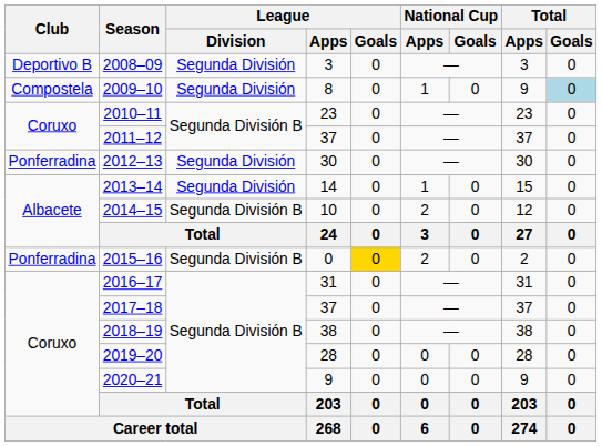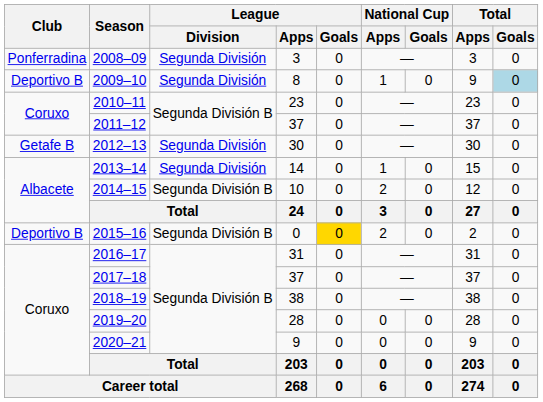 <table class="wikitable" style="text-align:center">
 <tr>
 <th rowspan="2">Club</th>
 <th rowspan="2">Season</th>
 <th colspan="3">League</th>
 <th colspan="2">National Cup</th>
 <th colspan="2">Total</th>
 </tr>
 <tr>
 <th>Division</th>
 <th>Apps</th>
 <th>Goals</th>
 <th>Apps</th>
 <th>Goals</th>
 <th>Apps</th>
 <th>Goals</th>
 </tr>
 <tr>
-<td><a href='#'>Deportivo B</a></td>
+<td><a href='#'>Ponferradina</a></td>
 <td><a href='#'>2008–09</a></td>
 <td><a href='#'>Segunda División</a></td>
 <td>3</td>
 <td>0</td>
 <td colspan="2">—</td>
 <td>3</td>
 <td>0</td>
 </tr>
 <tr>
-<td><a href='#'>Compostela</a></td>
+<td><a href='#'>Deportivo B</a></td>
 <td><a href='#'>2009–10</a></td>
 <td><a href='#'>Segunda División</a></td>
 <td>8</td>
 <td>0</td>
 <td>1</td>
 <td>0</td>
 <td>9</td>
 <td style="background: lightblue;">0</td>
 </tr>
 <tr>
 <td rowspan="2"><a href='#'>Coruxo</a></td>
 <td><a href='#'>2010–11</a></td>
 <td rowspan="2">Segunda División B</td>
 <td>23</td>
 <td>0</td>
 <td colspan="2">—</td>
 <td>23</td>
 <td>0</td>
 </tr>
 <tr>
 <td><a href='#'>2011–12</a></td>
 <td>37</td>
 <td>0</td>
 <td colspan="2">—</td>
 <td>37</td>
 <td>0</td>
 </tr>
 <tr>
-<td><a href='#'>Ponferradina</a></td>
+<td><a href='#'>Getafe B</a></td>
 <td><a href='#'>2012–13</a></td>
 <td><a href='#'>Segunda División</a></td>
 <td>30</td>
 <td>0</td>
 <td colspan="2">—</td>
 <td>30</td>
 <td>0</td>
 </tr>
 <tr>
 <td rowspan="3"><a href='#'>Albacete</a></td>
 <td><a href='#'>2013–14</a></td>
 <td><a href='#'>Segunda División</a></td>
 <td>14</td>
 <td>0</td>
 <td>1</td>
 <td>0</td>
 <td>15</td>
 <td>0</td>
 </tr>
 <tr>
 <td><a href='#'>2014–15</a></td>
 <td>Segunda División B</td>
 <td>10</td>
 <td>0</td>
 <td>2</td>
 <td>0</td>
 <td>12</td>
 <td>0</td>
 </tr>
 <tr>
 <th colspan="2">Total</th>
 <th>24</th>
 <th>0</th>
 <th>3</th>
 <th>0</th>
 <th>27</th>
 <th>0</th>
 </tr>
 <tr>
-<td><a href='#'>Ponferradina</a></td>
+<td><a href='#'>Deportivo B</a></td>
 <td><a href='#'>2015–16</a></td>
 <td>Segunda División B</td>
 <td>0</td>
 <td style="background: gold;">0</td>
 <td>2</td>
 <td>0</td>
 <td>2</td>
 <td>0</td>
 </tr>
 <tr>
 <td rowspan="6">Coruxo</td>
 <td><a href='#'>2016–17</a></td>
 <td rowspan="5">Segunda División B</td>
 <td>31</td>
 <td>0</td>
 <td colspan="2">—</td>
 <td>31</td>
 <td>0</td>
 </tr>
 <tr>
 <td><a href='#'>2017–18</a></td>
 <td>37</td>
 <td>0</td>
 <td colspan="2">—</td>
 <td>37</td>
 <td>0</td>
 </tr>
 <tr>
 <td><a href='#'>2018–19</a></td>
 <td>38</td>
 <td>0</td>
 <td colspan="2">—</td>
 <td>38</td>
 <td>0</td>
 </tr>
 <tr>
 <td><a href='#'>2019–20</a></td>
 <td>28</td>
 <td>0</td>
 <td>0</td>
 <td>0</td>
 <td>28</td>
 <td>0</td>
 </tr>
 <tr>
 <td><a href='#'>2020–21</a></td>
 <td>9</td>
 <td>0</td>
 <td>0</td>
 <td>0</td>
 <td>9</td>
 <td>0</td>
 </tr>
 <tr>
 <th colspan="2">Total</th>
 <th>203</th>
 <th>0</th>
 <th>0</th>
 <th>0</th>
 <th>203</th>
 <th>0</th>
 </tr>
 <tr>
 <th colspan="3">Career total</th>
 <th>268</th>
 <th>0</th>
 <th>6</th>
 <th>0</th>
 <th>274</th>
 <th>0</th>
 </tr>
 </table>
